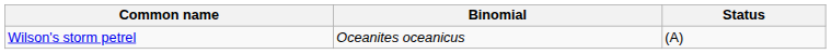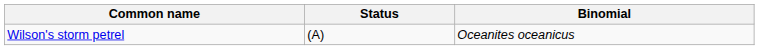 <table style="width:60%;" class="wikitable">
 <tr>
 <th width=40%>Common name</th>
+<th width=20%>Status</th>
 <th width=40%>Binomial</th>
-<th width=20%>Status</th>
 </tr>
 <tr>
 <td><a href='#'>Wilson's storm petrel</a></td>
+<td>(A)</td>
 <td><em>Oceanites oceanicus</em></td>
-<td>(A)</td>
 </tr>
 </table>
